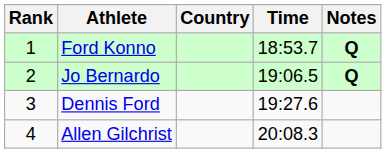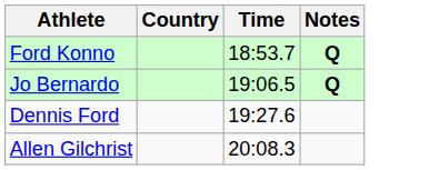 <table class="wikitable sortable" style="text-align:center">
 <tr>
-<th>Rank</th>
 <th>Athlete</th>
 <th>Country</th>
 <th>Time</th>
 <th>Notes</th>
 </tr>
 <tr bgcolor=ccffcc>
-<td>1</td>
 <td align=left><a href='#'>Ford Konno</a></td>
 <td align=left></td>
 <td>18:53.7</td>
 <td><strong>Q</strong></td>
 </tr>
 <tr bgcolor=ccffcc>
-<td>2</td>
 <td align=left><a href='#'>Jo Bernardo</a></td>
 <td align=left></td>
 <td>19:06.5</td>
 <td><strong>Q</strong></td>
 </tr>
 <tr>
-<td>3</td>
 <td align=left><a href='#'>Dennis Ford</a></td>
 <td align=left></td>
 <td>19:27.6</td>
 <td></td>
 </tr>
 <tr>
-<td>4</td>
 <td align=left><a href='#'>Allen Gilchrist</a></td>
 <td align=left></td>
 <td>20:08.3</td>
 <td></td>
 </tr>
 </table>
